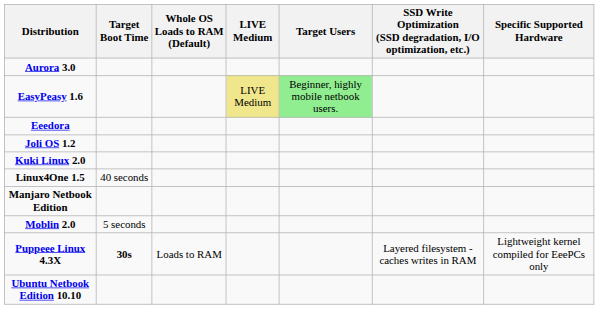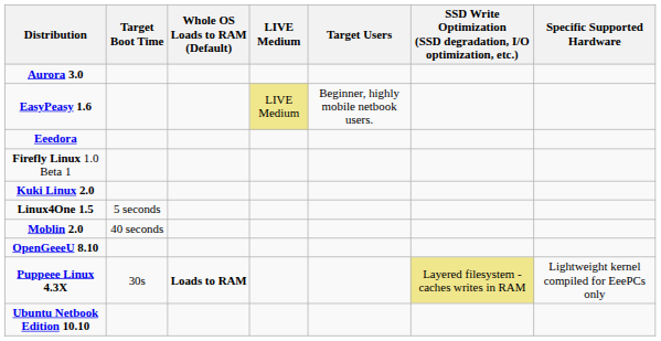 <table class="wikitable sortable" style="text-align:center; width:auto;">
 <tr>
 <th>Distribution</th>
 <th>Target Boot Time</th>
 <th>Whole OS Loads to RAM<br>(Default)</th>
 <th>LIVE<br>Medium</th>
 <th>Target Users</th>
 <th>SSD Write Optimization<br>(SSD degradation, I/O optimization, etc.)</th>
 <th>Specific Supported Hardware</th>
 </tr>
 <tr>
 <td><strong><a href='#'>Aurora</a> 3.0</strong></td>
 <td></td>
 <td></td>
 <td></td>
 <td></td>
 <td></td>
 <td></td>
 </tr>
 <tr>
 <td><strong><a href='#'>EasyPeasy</a> 1.6</strong></td>
 <td></td>
 <td></td>
 <td style="background: khaki;">LIVE Medium</td>
-<td style="background: lightgreen;">Beginner, highly mobile netbook users.</td>
+<td>Beginner, highly mobile netbook users.</td>
 <td></td>
 <td></td>
 </tr>
 <tr>
 <td><strong><a href='#'>Eeedora</a></strong></td>
 <td></td>
 <td></td>
 <td></td>
 <td></td>
 <td></td>
 <td></td>
 </tr>
 <tr>
-<td><strong><a href='#'>Joli OS</a> 1.2</strong></td>
+<td><strong>Firefly Linux</strong> 1.0 Beta 1</td>
 <td></td>
 <td></td>
 <td></td>
 <td></td>
 <td></td>
 <td></td>
 </tr>
 <tr>
 <td><strong><a href='#'>Kuki Linux</a> 2.0</strong></td>
 <td></td>
 <td></td>
 <td></td>
 <td></td>
 <td></td>
 <td></td>
 </tr>
 <tr>
 <td><strong>Linux4One 1.5</strong></td>
+<td>5 seconds</td>
+<td></td>
+<td></td>
+<td></td>
+<td></td>
+<td></td>
+</tr>
+<tr>
+<td><strong><a href='#'>Moblin</a> 2.0</strong></td>
 <td>40 seconds</td>
 <td></td>
 <td></td>
 <td></td>
 <td></td>
 <td></td>
 </tr>
 <tr>
-<td><strong>Manjaro Netbook Edition</strong></td>
+<td><strong><a href='#'>OpenGeeeU</a> 8.10</strong></td>
 <td></td>
 <td></td>
 <td></td>
 <td></td>
 <td></td>
 <td></td>
 </tr>
 <tr>
-<td><strong><a href='#'>Moblin</a> 2.0</strong></td>
-<td>5 seconds</td>
+<td><strong><a href='#'>Puppeee Linux</a> 4.3X</strong></td>
+<td>30s</td>
+<td><strong>Loads to RAM</strong></td>
 <td></td>
 <td></td>
-<td></td>
-<td></td>
-<td></td>
-</tr>
-<tr>
-<td><strong><a href='#'>Puppeee Linux</a> 4.3X</strong></td>
-<td><strong>30s</strong></td>
-<td>Loads to RAM</td>
-<td></td>
-<td></td>
-<td>Layered filesystem - caches writes in RAM</td>
+<td style="background: khaki;">Layered filesystem - caches writes in RAM</td>
 <td>Lightweight kernel compiled for EeePCs only</td>
 </tr>
 <tr>
 <td><strong><a href='#'>Ubuntu Netbook Edition</a> 10.10</strong></td>
 <td></td>
 <td></td>
 <td></td>
 <td></td>
 <td></td>
 <td></td>
 </tr>
 </table>
